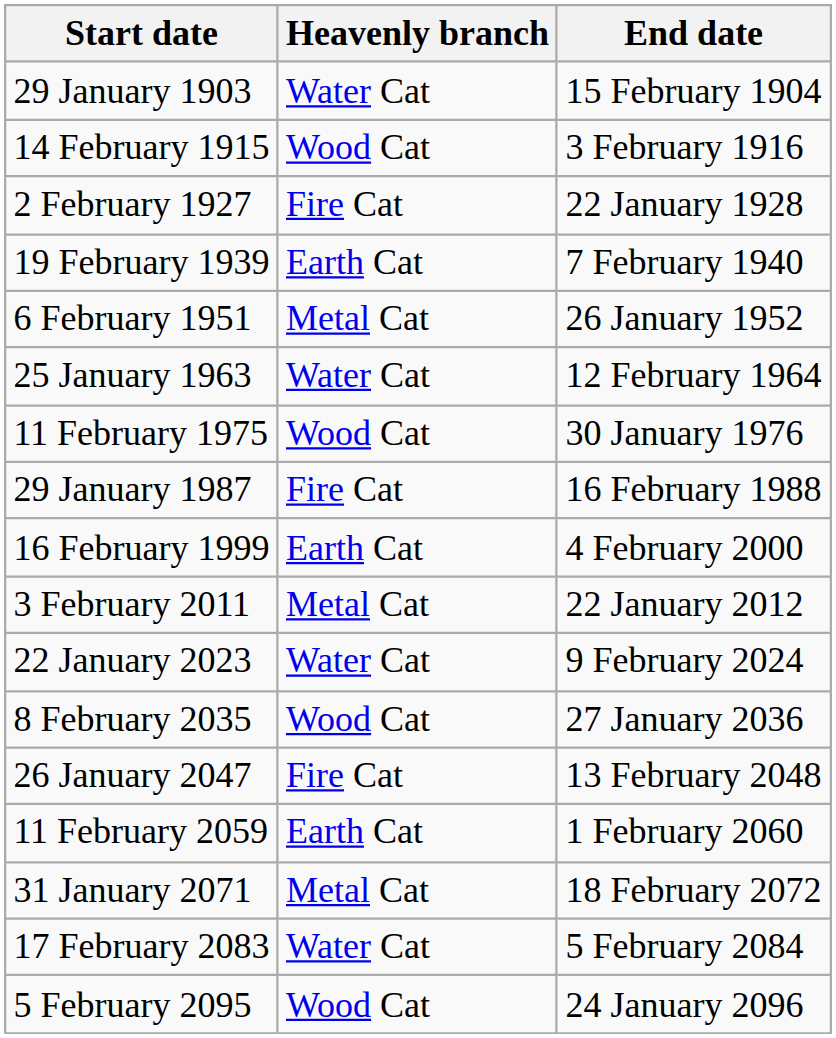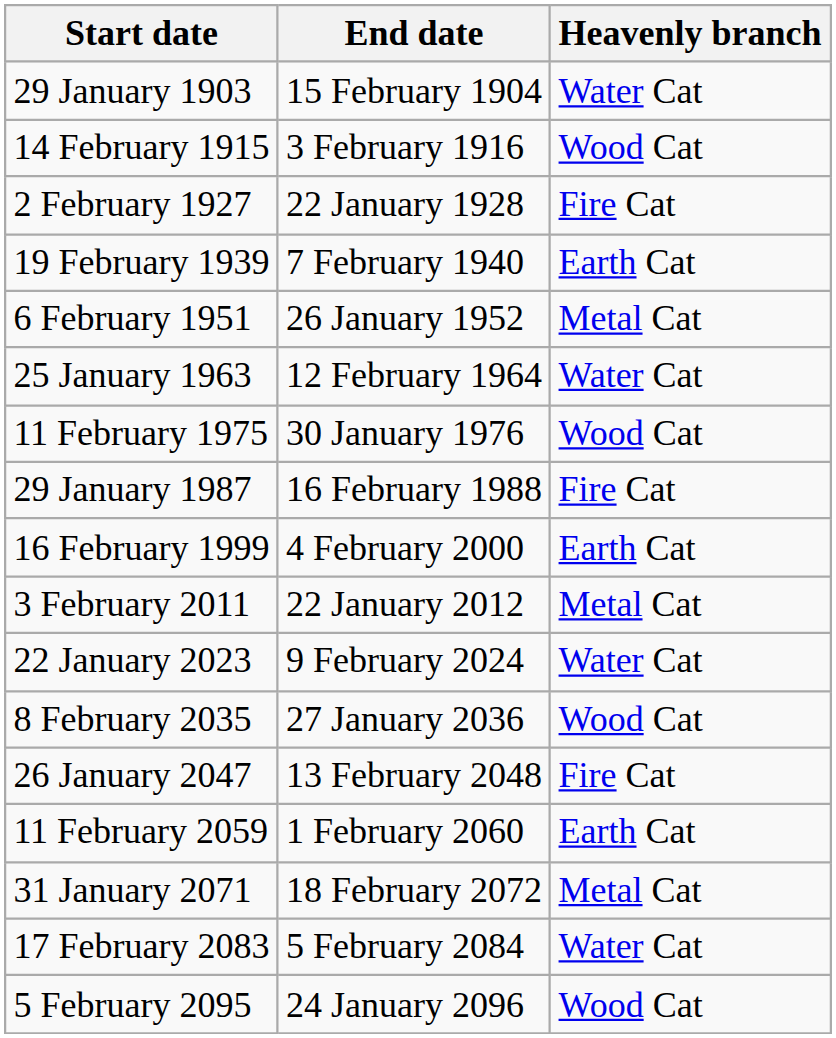 <table class="wikitable">
 <tr>
 <th>Start date</th>
+<th>End date</th>
 <th>Heavenly branch</th>
-<th>End date</th>
 </tr>
 <tr>
 <td>29 January 1903</td>
+<td>15 February 1904</td>
 <td><a href='#'>Water</a> Cat</td>
-<td>15 February 1904</td>
 </tr>
 <tr>
 <td>14 February 1915</td>
+<td>3 February 1916</td>
 <td><a href='#'>Wood</a> Cat</td>
-<td>3 February 1916</td>
 </tr>
 <tr>
 <td>2 February 1927</td>
+<td>22 January 1928</td>
 <td><a href='#'>Fire</a> Cat</td>
-<td>22 January 1928</td>
 </tr>
 <tr>
 <td>19 February 1939</td>
+<td>7 February 1940</td>
 <td><a href='#'>Earth</a> Cat</td>
-<td>7 February 1940</td>
 </tr>
 <tr>
 <td>6 February 1951</td>
+<td>26 January 1952</td>
 <td><a href='#'>Metal</a> Cat</td>
-<td>26 January 1952</td>
 </tr>
 <tr>
 <td>25 January 1963</td>
+<td>12 February 1964</td>
 <td><a href='#'>Water</a> Cat</td>
-<td>12 February 1964</td>
 </tr>
 <tr>
 <td>11 February 1975</td>
+<td>30 January 1976</td>
 <td><a href='#'>Wood</a> Cat</td>
-<td>30 January 1976</td>
 </tr>
 <tr>
 <td>29 January 1987</td>
+<td>16 February 1988</td>
 <td><a href='#'>Fire</a> Cat</td>
-<td>16 February 1988</td>
 </tr>
 <tr>
 <td>16 February 1999</td>
+<td>4 February 2000</td>
 <td><a href='#'>Earth</a> Cat</td>
-<td>4 February 2000</td>
 </tr>
 <tr>
 <td>3 February 2011</td>
+<td>22 January 2012</td>
 <td><a href='#'>Metal</a> Cat</td>
-<td>22 January 2012</td>
 </tr>
 <tr>
 <td>22 January 2023</td>
+<td>9 February 2024</td>
 <td><a href='#'>Water</a> Cat</td>
-<td>9 February 2024</td>
 </tr>
 <tr>
 <td>8 February 2035</td>
+<td>27 January 2036</td>
 <td><a href='#'>Wood</a> Cat</td>
-<td>27 January 2036</td>
 </tr>
 <tr>
 <td>26 January 2047</td>
+<td>13 February 2048</td>
 <td><a href='#'>Fire</a> Cat</td>
-<td>13 February 2048</td>
 </tr>
 <tr>
 <td>11 February 2059</td>
+<td>1 February 2060</td>
 <td><a href='#'>Earth</a> Cat</td>
-<td>1 February 2060</td>
 </tr>
 <tr>
 <td>31 January 2071</td>
+<td>18 February 2072</td>
 <td><a href='#'>Metal</a> Cat</td>
-<td>18 February 2072</td>
 </tr>
 <tr>
 <td>17 February 2083</td>
+<td>5 February 2084</td>
 <td><a href='#'>Water</a> Cat</td>
-<td>5 February 2084</td>
 </tr>
 <tr>
 <td>5 February 2095</td>
+<td>24 January 2096</td>
 <td><a href='#'>Wood</a> Cat</td>
-<td>24 January 2096</td>
 </tr>
 </table>
